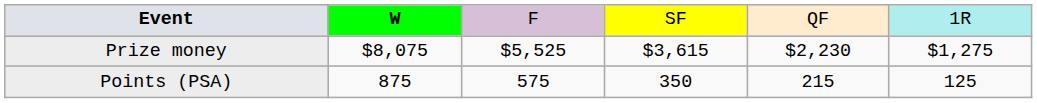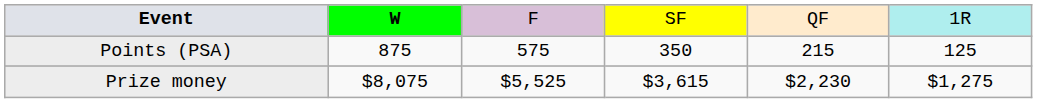 <table class=wikitable style=font-size:90%;text-align:center>
 <tr>
 <td width=200 colspan=1 bgcolor=#dfe2e9><strong>Event</strong></td>
 <td width=80 bgcolor=lime><strong>W</strong></td>
 <td width=85 bgcolor=#D8BFD8>F</td>
 <td width=85 bgcolor=#FFFF00>SF</td>
 <td width=85 bgcolor=#ffebcd>QF</td>
 <td width=85 bgcolor=#afeeee>1R</td>
 </tr>
 <tr>
+<td bgcolor=#EDEDED>Points (PSA)</td>
+<td>875</td>
+<td>575</td>
+<td>350</td>
+<td>215</td>
+<td>125</td>
+</tr>
+<tr>
 <td style="background:#ededed;">Prize money</td>
 <td>$8,075</td>
 <td>$5,525</td>
 <td>$3,615</td>
 <td>$2,230</td>
 <td>$1,275</td>
 </tr>
-<tr>
-<td bgcolor=#EDEDED>Points (PSA)</td>
-<td>875</td>
-<td>575</td>
-<td>350</td>
-<td>215</td>
-<td>125</td>
-</tr>
 </table>
